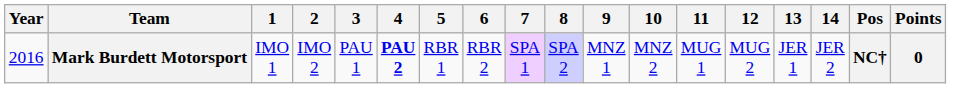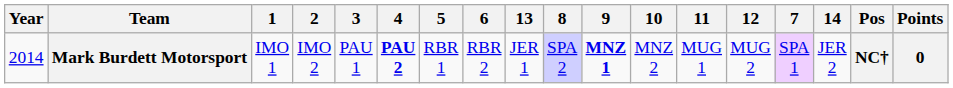 <table class="wikitable" style="text-align:center; font-size:85%">
 <tr>
 <th>Year</th>
 <th>Team</th>
 <th>1</th>
 <th>2</th>
 <th>3</th>
 <th>4</th>
 <th>5</th>
 <th>6</th>
-<th>7</th>
+<th>13</th>
 <th>8</th>
 <th>9</th>
 <th>10</th>
 <th>11</th>
 <th>12</th>
-<th>13</th>
+<th>7</th>
 <th>14</th>
 <th>Pos</th>
 <th>Points</th>
 </tr>
 <tr>
-<td><a href='#'>2016</a></td>
+<td><a href='#'>2014</a></td>
 <th>Mark Burdett Motorsport</th>
 <td style="background:#;"><a href='#'>IMO<br>1</a><br></td>
 <td style="background:#;"><a href='#'>IMO<br>2</a><br></td>
 <td style="background:#;"><a href='#'>PAU<br>1</a><br></td>
 <td style="background:#;"><strong><a href='#'>PAU<br>2</a><br></strong></td>
 <td style="background:#;"><a href='#'>RBR<br>1</a><br></td>
 <td style="background:#;"><a href='#'>RBR<br>2</a><br></td>
-<td style="background:#EFCFFF;"><a href='#'>SPA<br>1</a><br></td>
+<td style="background:#;"><a href='#'>JER<br>1</a><br></td>
 <td style="background:#CFCFFF;"><a href='#'>SPA<br>2</a><br></td>
-<td style="background:#;"><a href='#'>MNZ<br>1</a><br></td>
+<td style="background:#;"><strong><a href='#'>MNZ<br>1</a><br></strong></td>
 <td style="background:#;"><a href='#'>MNZ<br>2</a><br></td>
 <td style="background:#;"><a href='#'>MUG<br>1</a><br></td>
 <td style="background:#;"><a href='#'>MUG<br>2</a><br></td>
-<td style="background:#;"><a href='#'>JER<br>1</a><br></td>
+<td style="background:#EFCFFF;"><a href='#'>SPA<br>1</a><br></td>
 <td style="background:#;"><a href='#'>JER<br>2</a><br></td>
 <th>NC†</th>
 <th>0</th>
 </tr>
 </table>
